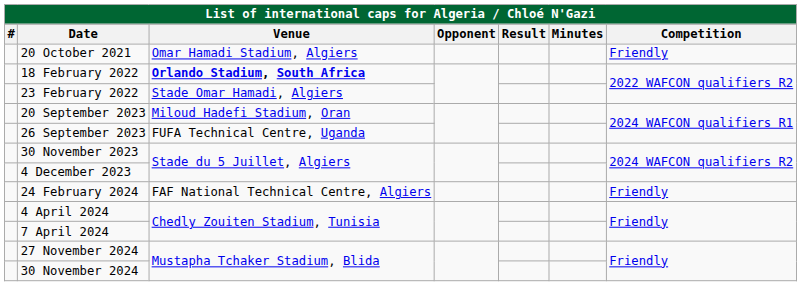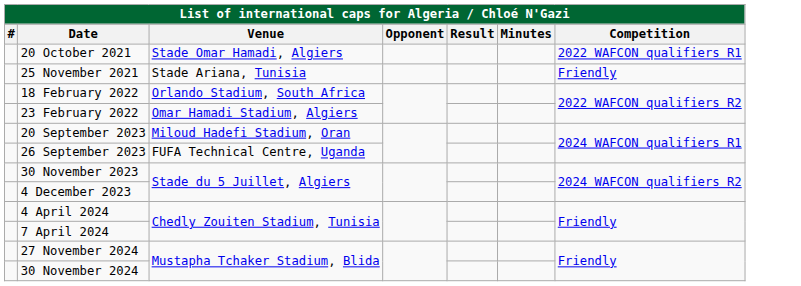 <table class="wikitable mw-collapsible mw-collapsed" style="text-align: left;font-size:95%;">
 <tr>
 <th style="background: #006633; color: #FFFFFF;" colspan=7>List of international caps for  Algeria / Chloé N'Gazi</th>
 </tr>
 <tr>
 <th>#</th>
 <th>Date</th>
 <th>Venue</th>
 <th>Opponent</th>
 <th>Result</th>
 <th>Minutes</th>
 <th>Competition</th>
 </tr>
 <tr>
 <td></td>
 <td>20 October 2021</td>
-<td><a href='#'>Omar Hamadi Stadium</a>, <a href='#'>Algiers</a></td>
+<td><a href='#'>Stade Omar Hamadi</a>, <a href='#'>Algiers</a></td>
+<td></td>
+<td></td>
+<td></td>
+<td><a href='#'>2022 WAFCON qualifiers R1</a></td>
+</tr>
+<tr>
+<td></td>
+<td>25 November 2021</td>
+<td>Stade Ariana, <a href='#'>Tunisia</a></td>
 <td></td>
 <td></td>
 <td></td>
 <td><a href='#'>Friendly</a></td>
 </tr>
 <tr>
 <td></td>
 <td>18 February 2022</td>
-<td><strong><a href='#'>Orlando Stadium</a>, <a href='#'>South Africa</a></strong></td>
+<td><a href='#'>Orlando Stadium</a>, <a href='#'>South Africa</a></td>
 <td rowspan=2></td>
 <td></td>
 <td></td>
 <td rowspan=2><a href='#'>2022 WAFCON qualifiers R2</a></td>
 </tr>
 <tr>
 <td></td>
 <td>23 February 2022</td>
-<td><a href='#'>Stade Omar Hamadi</a>, <a href='#'>Algiers</a></td>
+<td><a href='#'>Omar Hamadi Stadium</a>, <a href='#'>Algiers</a></td>
 <td></td>
 <td></td>
 </tr>
 <tr>
 <td></td>
 <td>20 September 2023</td>
 <td><a href='#'>Miloud Hadefi Stadium</a>, <a href='#'>Oran</a></td>
 <td rowspan=2></td>
 <td></td>
 <td></td>
 <td rowspan=2><a href='#'>2024 WAFCON qualifiers R1</a></td>
 </tr>
 <tr>
 <td></td>
 <td>26 September 2023</td>
 <td>FUFA Technical Centre, <a href='#'>Uganda</a></td>
 <td></td>
 <td></td>
 </tr>
 <tr>
 <td></td>
 <td>30 November 2023</td>
 <td rowspan=2><a href='#'>Stade du 5 Juillet</a>, <a href='#'>Algiers</a></td>
 <td rowspan=2></td>
 <td></td>
 <td></td>
 <td rowspan=2><a href='#'>2024 WAFCON qualifiers R2</a></td>
 </tr>
 <tr>
 <td></td>
 <td>4 December 2023</td>
 <td></td>
 <td></td>
 </tr>
 <tr>
 <td></td>
-<td>24 February 2024</td>
-<td>FAF National Technical Centre, <a href='#'>Algiers</a></td>
-<td></td>
-<td></td>
-<td></td>
-<td><a href='#'>Friendly</a></td>
-</tr>
-<tr>
-<td></td>
 <td>4 April 2024</td>
 <td rowspan=2><a href='#'>Chedly Zouiten Stadium</a>, <a href='#'>Tunisia</a></td>
 <td rowspan=2></td>
 <td></td>
 <td></td>
 <td rowspan=2><a href='#'>Friendly</a></td>
 </tr>
 <tr>
 <td></td>
 <td>7 April 2024</td>
 <td></td>
 <td></td>
 </tr>
 <tr>
 <td></td>
 <td>27 November 2024</td>
 <td rowspan=2><a href='#'>Mustapha Tchaker Stadium</a>, <a href='#'>Blida</a></td>
 <td rowspan=2></td>
 <td></td>
 <td></td>
 <td rowspan=2><a href='#'>Friendly</a></td>
 </tr>
 <tr>
 <td></td>
 <td>30 November 2024</td>
 <td></td>
 <td></td>
 </tr>
 </table>
